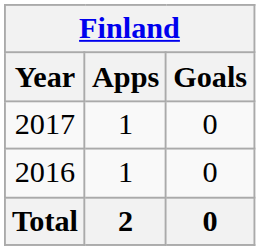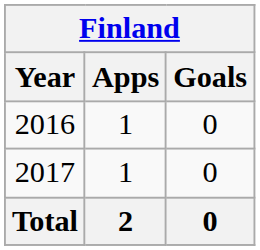 <table class="wikitable" style="text-align:center">
 <tr>
 <th colspan=3><a href='#'>Finland</a></th>
 </tr>
 <tr>
 <th>Year</th>
 <th>Apps</th>
 <th>Goals</th>
 </tr>
 <tr>
-<td>2017</td>
+<td>2016</td>
 <td>1</td>
 <td>0</td>
 </tr>
 <tr>
-<td>2016</td>
+<td>2017</td>
 <td>1</td>
 <td>0</td>
 </tr>
 <tr>
 <th>Total</th>
 <th>2</th>
 <th>0</th>
 </tr>
 </table>
